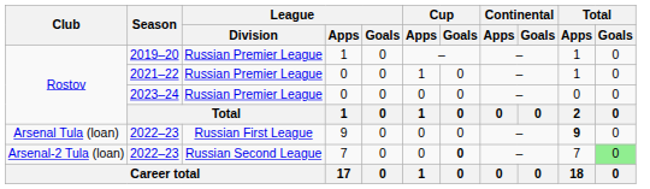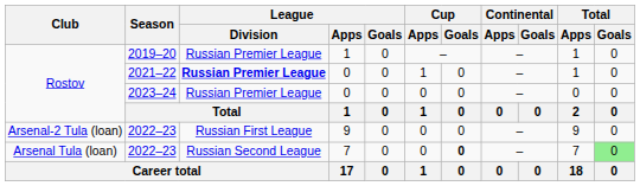 <table class="wikitable" style="text-align: center;">
 <tr>
 <th rowspan=2>Club</th>
 <th rowspan=2>Season</th>
 <th colspan=3>League</th>
 <th colspan=2>Cup</th>
 <th colspan=2>Continental</th>
 <th colspan=2>Total</th>
 </tr>
 <tr>
 <th>Division</th>
 <th>Apps</th>
 <th>Goals</th>
 <th>Apps</th>
 <th>Goals</th>
 <th>Apps</th>
 <th>Goals</th>
 <th>Apps</th>
 <th>Goals</th>
 </tr>
 <tr>
 <td rowspan="4"><a href='#'>Rostov</a></td>
 <td><a href='#'>2019–20</a></td>
 <td><a href='#'>Russian Premier League</a></td>
 <td>1</td>
 <td>0</td>
 <td colspan=2>–</td>
 <td colspan=2>–</td>
 <td>1</td>
 <td>0</td>
 </tr>
 <tr>
 <td><a href='#'>2021–22</a></td>
-<td><a href='#'>Russian Premier League</a></td>
+<td><strong><a href='#'>Russian Premier League</a></strong></td>
 <td>0</td>
 <td>0</td>
 <td>1</td>
 <td>0</td>
 <td colspan=2>–</td>
 <td>1</td>
 <td>0</td>
 </tr>
 <tr>
 <td><a href='#'>2023–24</a></td>
 <td><a href='#'>Russian Premier League</a></td>
 <td>0</td>
 <td>0</td>
 <td>0</td>
 <td>0</td>
 <td colspan=2>–</td>
 <td>0</td>
 <td>0</td>
 </tr>
 <tr>
 <th colspan=2>Total</th>
 <th>1</th>
 <th>0</th>
 <th>1</th>
 <th>0</th>
 <th>0</th>
 <th>0</th>
 <th>2</th>
 <th>0</th>
 </tr>
 <tr>
-<td><a href='#'>Arsenal Tula</a> (loan)</td>
+<td><a href='#'>Arsenal-2 Tula</a> (loan)</td>
 <td><a href='#'>2022–23</a></td>
 <td><a href='#'>Russian First League</a></td>
 <td>9</td>
 <td>0</td>
 <td>0</td>
 <td>0</td>
 <td colspan=2>–</td>
-<td><strong>9</strong></td>
+<td>9</td>
 <td>0</td>
 </tr>
 <tr>
-<td><a href='#'>Arsenal-2 Tula</a> (loan)</td>
+<td><a href='#'>Arsenal Tula</a> (loan)</td>
 <td><a href='#'>2022–23</a></td>
 <td><a href='#'>Russian Second League</a></td>
 <td>7</td>
 <td>0</td>
 <td>0</td>
 <td><strong>0</strong></td>
 <td colspan=2>–</td>
 <td>7</td>
 <td style="background: lightgreen;">0</td>
 </tr>
 <tr>
 <th colspan=3>Career total</th>
 <th>17</th>
 <th>0</th>
 <th>1</th>
 <th>0</th>
 <th>0</th>
 <th>0</th>
 <th>18</th>
 <th>0</th>
 </tr>
 </table>
